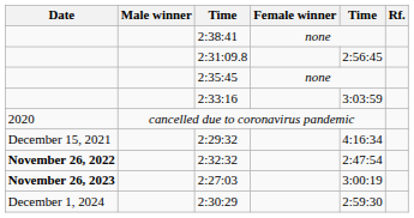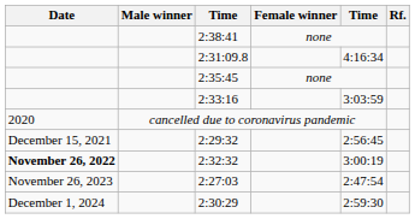 <table class="wikitable sortable">
 <tr>
 <th>Date</th>
 <th>Male winner</th>
 <th>Time</th>
 <th>Female winner</th>
 <th>Time</th>
 <th class="unsortable">Rf.</th>
 </tr>
 <tr>
 <td></td>
 <td></td>
 <td>2:38:41</td>
 <td colspan="2" align="center" data-sort-value=""><em>none</em></td>
 <td></td>
 </tr>
 <tr>
 <td></td>
 <td></td>
 <td>2:31:09.8</td>
 <td></td>
-<td>2:56:45</td>
+<td>4:16:34</td>
 <td></td>
 </tr>
 <tr>
 <td></td>
 <td></td>
 <td>2:35:45</td>
 <td colspan="2" align="center" data-sort-value=""><em>none</em></td>
 <td></td>
 </tr>
 <tr>
 <td></td>
 <td></td>
 <td>2:33:16</td>
 <td></td>
 <td>3:03:59</td>
 <td></td>
 </tr>
 <tr>
 <td>2020</td>
 <td colspan="4" align="center" data-sort-value=""><em>cancelled due to coronavirus pandemic</em></td>
 <td></td>
 </tr>
 <tr>
 <td>December 15, 2021</td>
 <td></td>
 <td>2:29:32</td>
 <td></td>
-<td>4:16:34</td>
+<td>2:56:45</td>
 <td></td>
 </tr>
 <tr>
 <td><strong>November 26, 2022</strong></td>
 <td></td>
 <td>2:32:32</td>
 <td></td>
-<td>2:47:54</td>
+<td>3:00:19</td>
 <td></td>
 </tr>
 <tr>
-<td><strong>November 26, 2023</strong></td>
+<td>November 26, 2023</td>
 <td></td>
 <td>2:27:03</td>
 <td></td>
-<td>3:00:19</td>
+<td>2:47:54</td>
 <td></td>
 </tr>
 <tr>
 <td>December 1, 2024</td>
 <td></td>
 <td>2:30:29</td>
 <td></td>
 <td>2:59:30</td>
 <td></td>
 </tr>
 </table>
